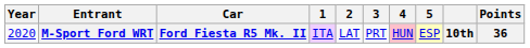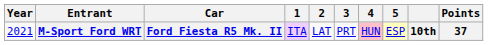 <table class="wikitable" style="text-align:center; font-size:85%">
 <tr>
 <th>Year</th>
 <th>Entrant</th>
 <th>Car</th>
 <th>1</th>
 <th>2</th>
 <th>3</th>
 <th>4</th>
 <th>5</th>
 <th></th>
 <th>Points</th>
 </tr>
 <tr>
-<td><a href='#'>2020</a></td>
+<td><a href='#'>2021</a></td>
 <th nowrap><a href='#'>M-Sport Ford WRT</a></th>
 <th nowrap><a href='#'>Ford Fiesta R5 Mk. II</a></th>
 <td style="background:#efcfff"><a href='#'>ITA</a><br></td>
 <td><a href='#'>LAT</a></td>
 <td><a href='#'>PRT</a></td>
 <td style="background: pink;"><a href='#'>HUN</a></td>
 <td style="background:#FFFFBF;"><a href='#'>ESP</a><br></td>
 <th>10th</th>
-<th>36</th>
+<th>37</th>
 </tr>
 </table>
